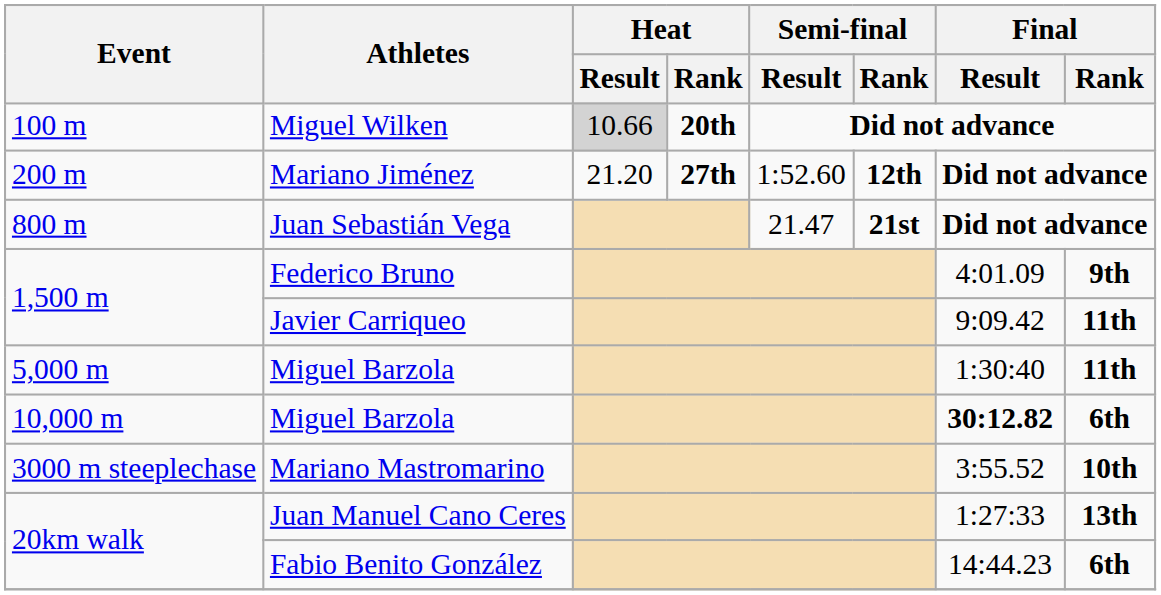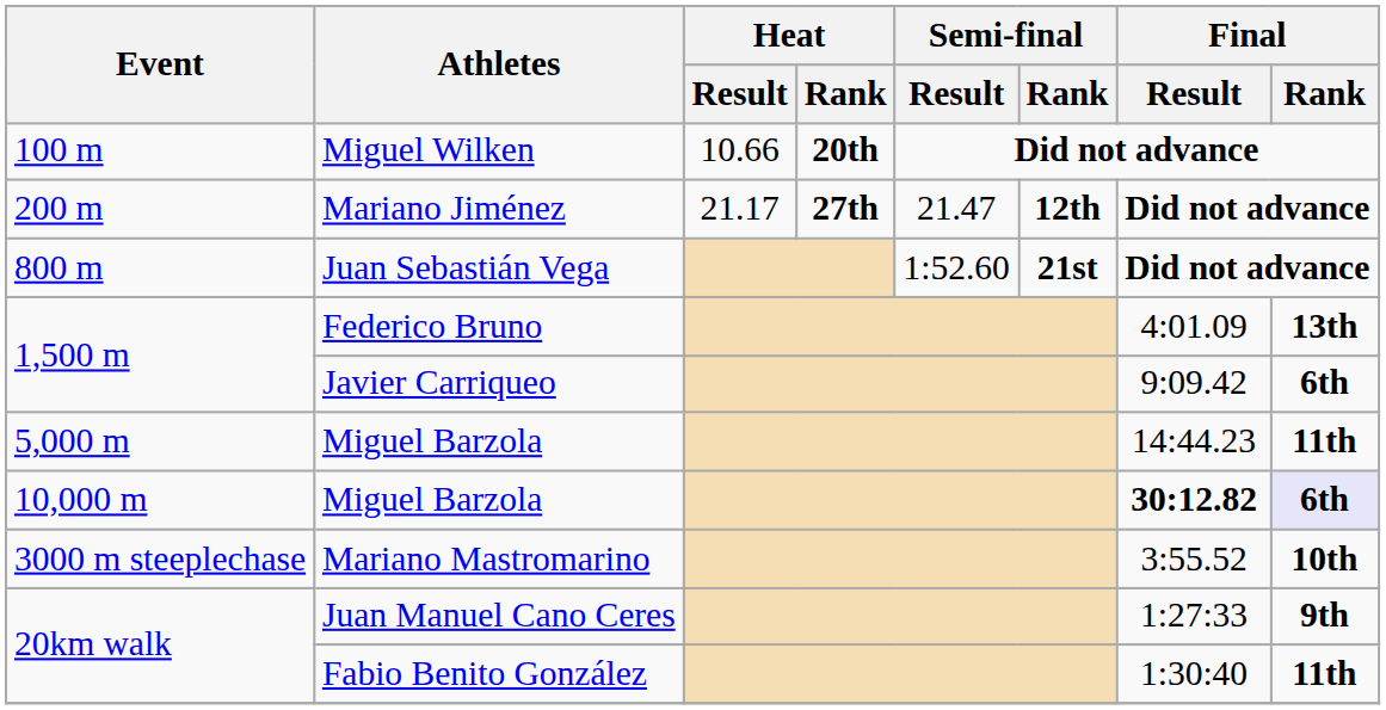 <table class="wikitable" border="1" style="font-size:90%">
 <tr>
 <th rowspan=2>Event</th>
 <th rowspan=2>Athletes</th>
 <th colspan=2>Heat</th>
 <th colspan=2>Semi-final</th>
 <th colspan=2>Final</th>
 </tr>
 <tr>
 <th>Result</th>
 <th>Rank</th>
 <th>Result</th>
 <th>Rank</th>
 <th>Result</th>
 <th>Rank</th>
 </tr>
 <tr>
 <td rowspan=1><a href='#'>100 m</a></td>
 <td><a href='#'>Miguel Wilken</a></td>
-<td align=center style="background: lightgrey;">10.66</td>
+<td align=center>10.66</td>
 <td align=center><strong>20th</strong></td>
 <td align="center" colspan="7"><strong>Did not advance</strong></td>
 </tr>
 <tr>
 <td rowspan=1><a href='#'>200 m</a></td>
 <td><a href='#'>Mariano Jiménez</a></td>
-<td align=center>21.20</td>
+<td align=center>21.17</td>
 <td align=center><strong>27th</strong></td>
-<td align=center>1:52.60</td>
+<td align=center>21.47</td>
 <td align=center><strong>12th</strong></td>
 <td align="center" colspan="7"><strong>Did not advance</strong></td>
 </tr>
 <tr>
 <td><a href='#'>800 m</a></td>
 <td><a href='#'>Juan Sebastián Vega</a></td>
 <td bgcolor=wheat colspan="2"></td>
-<td align=center>21.47</td>
+<td align=center>1:52.60</td>
 <td align=center><strong>21st</strong></td>
 <td align="center" colspan="7"><strong>Did not advance</strong></td>
 </tr>
 <tr>
 <td rowspan=2><a href='#'>1,500 m</a></td>
 <td><a href='#'>Federico Bruno</a></td>
 <td bgcolor=wheat colspan="4"></td>
 <td align=center>4:01.09</td>
-<td align=center><strong>9th</strong></td>
+<td align=center><strong>13th</strong></td>
 </tr>
 <tr>
 <td><a href='#'>Javier Carriqueo</a></td>
 <td bgcolor=wheat colspan="4"></td>
 <td align=center>9:09.42</td>
-<td align=center><strong>11th</strong></td>
+<td align=center><strong>6th</strong></td>
 </tr>
 <tr>
 <td rowspan=1><a href='#'>5,000 m</a></td>
 <td><a href='#'>Miguel Barzola</a></td>
 <td bgcolor=wheat colspan="4"></td>
-<td align=center>1:30:40</td>
+<td align=center>14:44.23</td>
 <td align=center><strong>11th</strong></td>
 </tr>
 <tr>
 <td rowspan=1><a href='#'>10,000 m</a></td>
 <td><a href='#'>Miguel Barzola</a></td>
 <td bgcolor=wheat colspan="4"></td>
 <td align=center><strong>30:12.82</strong></td>
-<td align=center><strong>6th</strong></td>
+<td align=center style="background: lavender;"><strong>6th</strong></td>
 </tr>
 <tr>
 <td><a href='#'>3000 m steeplechase</a></td>
 <td><a href='#'>Mariano Mastromarino</a></td>
 <td bgcolor=wheat colspan="4"></td>
 <td align=center>3:55.52</td>
 <td align=center><strong>10th</strong></td>
 </tr>
 <tr>
 <td rowspan=2><a href='#'>20km walk</a></td>
 <td><a href='#'>Juan Manuel Cano Ceres</a></td>
 <td bgcolor=wheat colspan="4"></td>
 <td align=center>1:27:33</td>
-<td align=center><strong>13th</strong></td>
+<td align=center><strong>9th</strong></td>
 </tr>
 <tr>
 <td><a href='#'>Fabio Benito González</a></td>
 <td bgcolor=wheat colspan="4"></td>
-<td align=center>14:44.23</td>
-<td align=center><strong>6th</strong></td>
+<td align=center>1:30:40</td>
+<td align=center><strong>11th</strong></td>
 </tr>
 <tr>
 </tr>
 </table>
